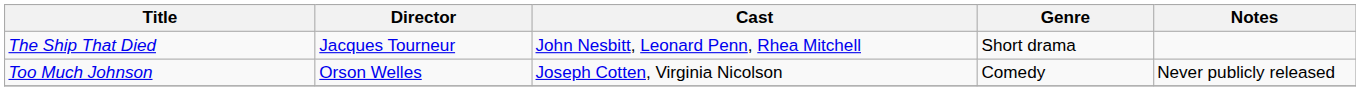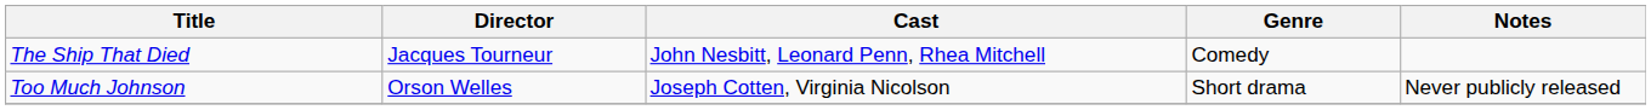 <table class="wikitable" style="width:100%;">
 <tr>
 <th style="width:23%;">Title</th>
 <th style="width:16%;">Director</th>
 <th style="width:33%;">Cast</th>
 <th style="width:13%;">Genre</th>
 <th style="width:15%;">Notes</th>
 </tr>
 <tr>
 <td><em><a href='#'>The Ship That Died</a></em></td>
 <td><a href='#'>Jacques Tourneur</a></td>
 <td><a href='#'>John Nesbitt</a>, <a href='#'>Leonard Penn</a>, <a href='#'>Rhea Mitchell</a></td>
-<td>Short drama</td>
+<td>Comedy</td>
 <td></td>
 </tr>
 <tr>
 <td><em><a href='#'>Too Much Johnson</a></em></td>
 <td><a href='#'>Orson Welles</a></td>
 <td><a href='#'>Joseph Cotten</a>, Virginia Nicolson</td>
-<td>Comedy</td>
+<td>Short drama</td>
 <td>Never publicly released</td>
 </tr>
 <tr>
 </tr>
 </table>
